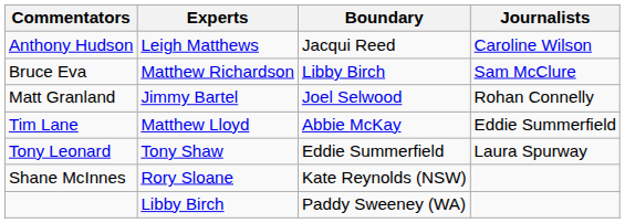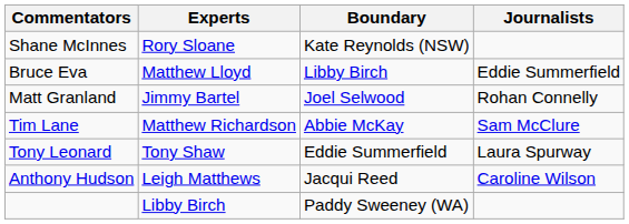 <table class="wikitable">
 <tr>
 <th>Commentators</th>
 <th>Experts</th>
 <th>Boundary</th>
 <th>Journalists</th>
 </tr>
 <tr>
-<td><a href='#'>Anthony Hudson</a></td>
-<td><a href='#'>Leigh Matthews</a></td>
-<td>Jacqui Reed</td>
-<td><a href='#'>Caroline Wilson</a></td>
+<td>Shane McInnes</td>
+<td><a href='#'>Rory Sloane</a></td>
+<td>Kate Reynolds (NSW)</td>
+<td></td>
 </tr>
 <tr>
 <td>Bruce Eva</td>
-<td><a href='#'>Matthew Richardson</a></td>
+<td><a href='#'>Matthew Lloyd</a></td>
 <td><a href='#'>Libby Birch</a></td>
-<td><a href='#'>Sam McClure</a></td>
+<td>Eddie Summerfield</td>
 </tr>
 <tr>
 <td>Matt Granland</td>
 <td><a href='#'>Jimmy Bartel</a></td>
 <td><a href='#'>Joel Selwood</a></td>
 <td>Rohan Connelly</td>
 </tr>
 <tr>
 <td><a href='#'>Tim Lane</a></td>
-<td><a href='#'>Matthew Lloyd</a></td>
+<td><a href='#'>Matthew Richardson</a></td>
 <td><a href='#'>Abbie McKay</a></td>
-<td>Eddie Summerfield</td>
+<td><a href='#'>Sam McClure</a></td>
 </tr>
 <tr>
 <td><a href='#'>Tony Leonard</a></td>
 <td><a href='#'>Tony Shaw</a></td>
 <td>Eddie Summerfield</td>
 <td>Laura Spurway</td>
 </tr>
 <tr>
-<td>Shane McInnes</td>
-<td><a href='#'>Rory Sloane</a></td>
-<td>Kate Reynolds (NSW)</td>
-<td></td>
+<td><a href='#'>Anthony Hudson</a></td>
+<td><a href='#'>Leigh Matthews</a></td>
+<td>Jacqui Reed</td>
+<td><a href='#'>Caroline Wilson</a></td>
 </tr>
 <tr>
 <td></td>
 <td><a href='#'>Libby Birch</a></td>
 <td>Paddy Sweeney (WA)</td>
 </tr>
 </table>
